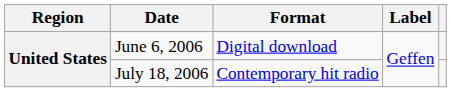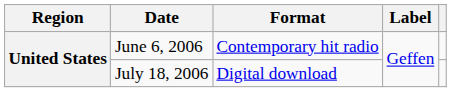 <table class="wikitable plainrowheaders">
 <tr>
 <th scope="col">Region</th>
 <th scope="col">Date</th>
 <th scope="col">Format</th>
 <th scope="col">Label</th>
 <th scope="col"></th>
 </tr>
 <tr>
 <th scope="row" rowspan="2">United States</th>
 <td>June 6, 2006</td>
-<td><a href='#'>Digital download</a></td>
+<td><a href='#'>Contemporary hit radio</a></td>
 <td rowspan="2"><a href='#'>Geffen</a></td>
 <td></td>
 </tr>
 <tr>
 <td>July 18, 2006</td>
-<td><a href='#'>Contemporary hit radio</a></td>
+<td><a href='#'>Digital download</a></td>
 <td></td>
 </tr>
 </table>
